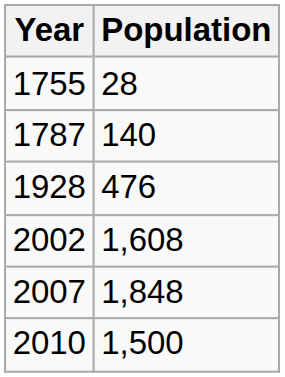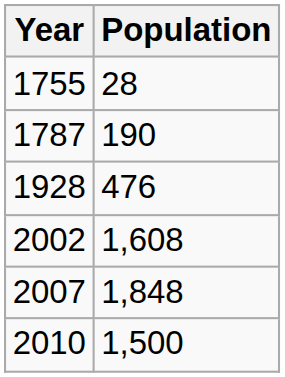 <table class="wikitable">
 <tr>
 <th>Year</th>
 <th>Population</th>
 </tr>
 <tr>
 <td>1755</td>
 <td>28</td>
 </tr>
 <tr>
 <td>1787</td>
-<td>140</td>
+<td>190</td>
 </tr>
 <tr>
 <td>1928</td>
 <td>476</td>
 </tr>
 <tr>
 <td>2002</td>
 <td>1,608</td>
 </tr>
 <tr>
 <td>2007</td>
 <td>1,848</td>
 </tr>
 <tr>
 <td>2010</td>
 <td>1,500</td>
 </tr>
 </table>
